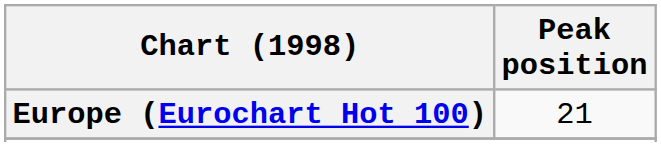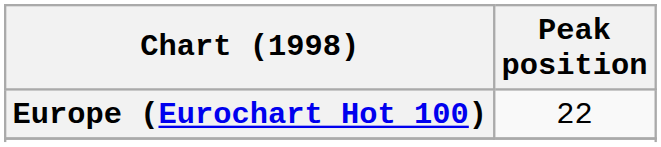 <table class="wikitable sortable plainrowheaders" style="text-align:center">
 <tr>
 <th>Chart (1998)</th>
 <th>Peak<br>position</th>
 </tr>
 <tr>
 <th scope="row">Europe (<a href='#'>Eurochart Hot 100</a>)</th>
-<td>21</td>
+<td>22</td>
 </tr>
 <tr>
 </tr>
 <tr>
 </tr>
 <tr>
 </tr>
 <tr>
 </tr>
 </table>
